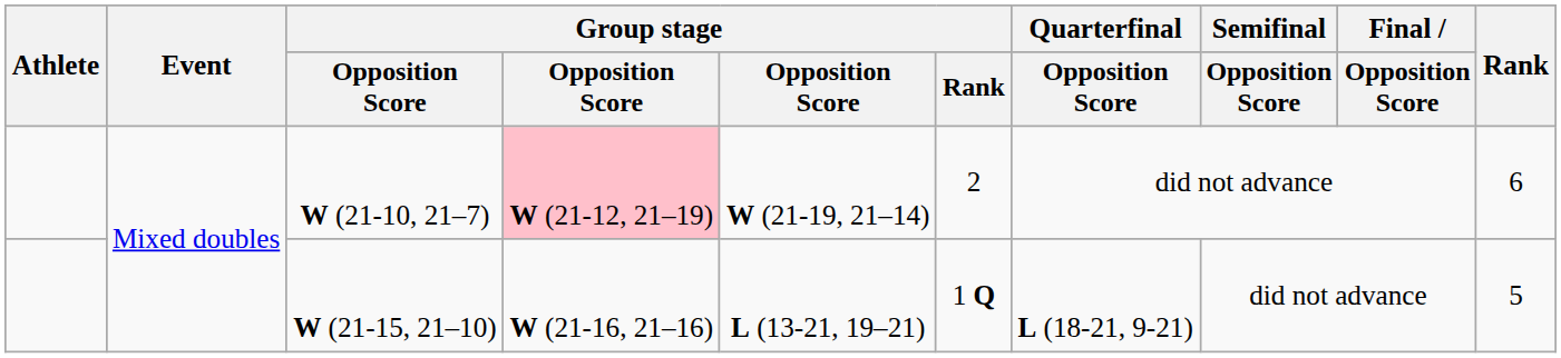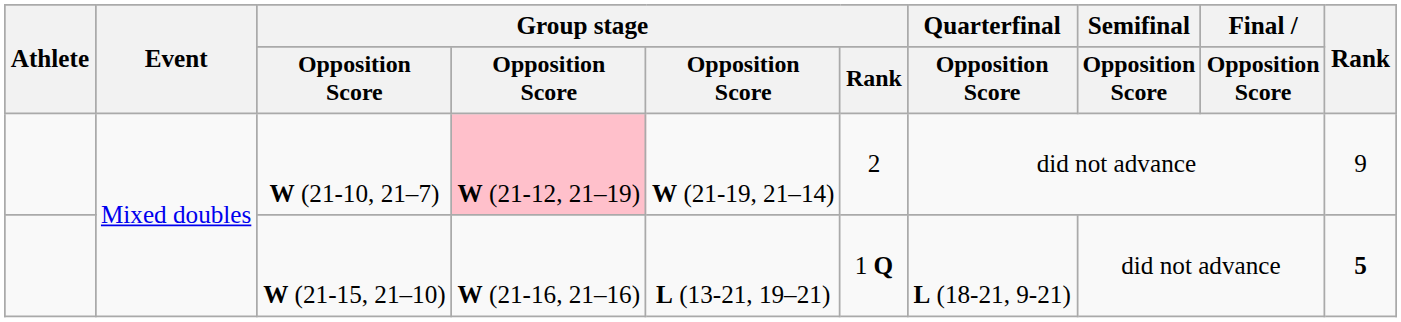 <table class="wikitable" style="font-size:90%">
 <tr>
 <th rowspan=2>Athlete</th>
 <th rowspan=2>Event</th>
 <th colspan=4>Group stage</th>
 <th>Quarterfinal</th>
 <th>Semifinal</th>
 <th>Final / </th>
 <th rowspan=2>Rank</th>
 </tr>
 <tr style="font-size:95%">
 <th>Opposition<br>Score</th>
 <th>Opposition<br>Score</th>
 <th>Opposition<br>Score</th>
 <th>Rank</th>
 <th>Opposition<br>Score</th>
 <th>Opposition<br>Score</th>
 <th>Opposition<br>Score</th>
 </tr>
 <tr align=center>
 <td align=left><br></td>
 <td align=left rowspan=2><a href='#'>Mixed doubles</a></td>
 <td><br><br><strong>W</strong> (21-10, 21–7)</td>
 <td style="background: pink;"><br><br><strong>W</strong> (21-12, 21–19)</td>
 <td><br><br><strong>W</strong> (21-19, 21–14)</td>
 <td>2</td>
 <td colspan=3>did not advance</td>
-<td>6</td>
+<td>9</td>
 </tr>
 <tr align=center>
 <td align=left><br></td>
 <td><br><br><strong>W</strong> (21-15, 21–10)</td>
 <td><br><br><strong>W</strong> (21-16, 21–16)</td>
 <td><br><br><strong>L</strong> (13-21, 19–21)</td>
 <td>1 <strong>Q</strong></td>
 <td><br><br><strong>L</strong> (18-21, 9-21)</td>
 <td colspan=2>did not advance</td>
-<td>5</td>
+<td><strong>5</strong></td>
 </tr>
 </table>
